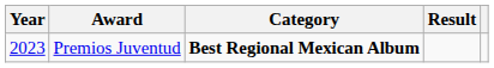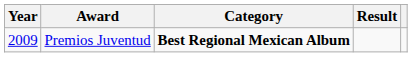 <table class="wikitable plainrowheaders">
 <tr>
 <th>Year</th>
 <th>Award</th>
 <th>Category</th>
 <th>Result</th>
 <th></th>
 </tr>
 <tr>
-<td><a href='#'>2023</a></td>
+<td><a href='#'>2009</a></td>
 <td><a href='#'>Premios Juventud</a></td>
 <td><strong>Best Regional Mexican Album</strong></td>
 <td></td>
 <td></td>
 </tr>
 </table>
